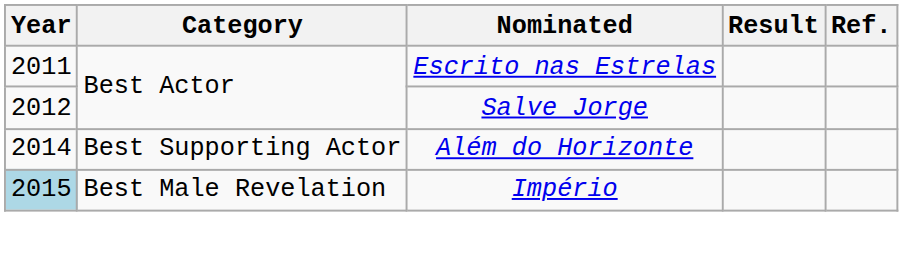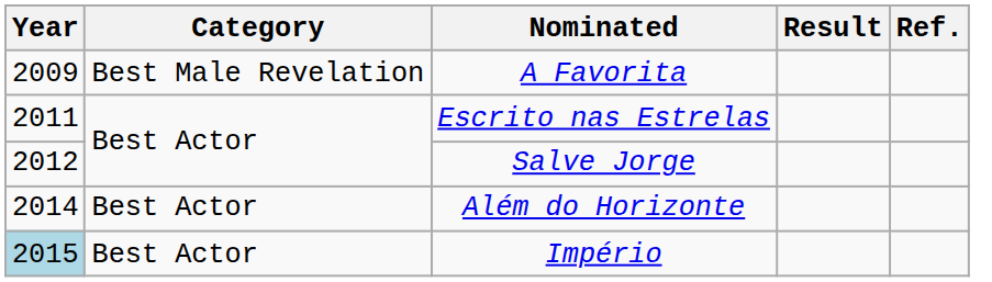 <table class="wikitable">
 <tr>
 <th>Year</th>
 <th>Category</th>
 <th>Nominated</th>
 <th>Result</th>
 <th>Ref.</th>
+</tr>
+<tr>
+<td>2009</td>
+<td>Best Male Revelation</td>
+<td style="text-align:center;"><em><a href='#'>A Favorita</a></em></td>
+<td></td>
+<td></td>
 </tr>
 <tr>
 <td>2011</td>
 <td rowspan="2">Best Actor</td>
 <td style="text-align:center;"><em><a href='#'>Escrito nas Estrelas</a></em></td>
 <td></td>
 <td></td>
 </tr>
 <tr>
 <td>2012</td>
 <td style="text-align:center;"><em><a href='#'>Salve Jorge</a></em></td>
 <td></td>
 <td></td>
 </tr>
 <tr>
 <td>2014</td>
-<td>Best Supporting Actor</td>
+<td>Best Actor</td>
 <td style="text-align:center;"><em><a href='#'>Além do Horizonte</a></em></td>
 <td></td>
 <td></td>
 </tr>
 <tr>
 <td style="background: lightblue;">2015</td>
-<td>Best Male Revelation</td>
+<td>Best Actor</td>
 <td style="text-align:center;"><em><a href='#'>Império</a></em></td>
 <td></td>
 <td></td>
 </tr>
 </table>
